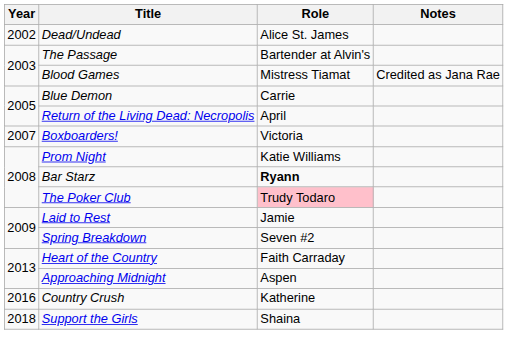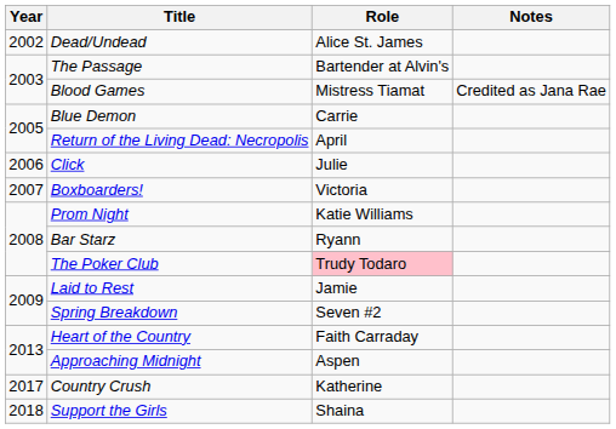 <table class="wikitable sortable">
 <tr>
 <th>Year</th>
 <th>Title</th>
 <th>Role</th>
 <th class="unsortable">Notes</th>
 </tr>
 <tr>
 <td>2002</td>
 <td><em>Dead/Undead</em></td>
 <td>Alice St. James</td>
 <td></td>
 </tr>
 <tr>
 <td rowspan="2">2003</td>
 <td><em>The Passage</em></td>
 <td>Bartender at Alvin's</td>
 <td></td>
 </tr>
 <tr>
 <td><em>Blood Games</em></td>
 <td>Mistress Tiamat</td>
 <td>Credited as Jana Rae</td>
 </tr>
 <tr>
 <td rowspan="2">2005</td>
 <td><em>Blue Demon</em></td>
 <td>Carrie</td>
 <td></td>
 </tr>
 <tr>
 <td><em><a href='#'>Return of the Living Dead: Necropolis</a></em></td>
 <td>April</td>
 <td></td>
 </tr>
 <tr>
+<td>2006</td>
+<td><em><a href='#'>Click</a></em></td>
+<td>Julie</td>
+<td></td>
+</tr>
+<tr>
 <td>2007</td>
 <td><em><a href='#'>Boxboarders!</a></em></td>
 <td>Victoria</td>
 <td></td>
 </tr>
 <tr>
 <td rowspan="3">2008</td>
 <td><em><a href='#'>Prom Night</a></em></td>
 <td>Katie Williams</td>
 <td></td>
 </tr>
 <tr>
 <td><em>Bar Starz</em></td>
-<td><strong>Ryann</strong></td>
+<td>Ryann</td>
 <td></td>
 </tr>
 <tr>
 <td><em><a href='#'>The Poker Club</a></em></td>
 <td style="background: pink;">Trudy Todaro</td>
 <td></td>
 </tr>
 <tr>
 <td rowspan="2">2009</td>
 <td><em><a href='#'>Laid to Rest</a></em></td>
 <td>Jamie</td>
 <td></td>
 </tr>
 <tr>
 <td><em><a href='#'>Spring Breakdown</a></em></td>
 <td>Seven #2</td>
 <td></td>
 </tr>
 <tr>
 <td rowspan="2">2013</td>
 <td><em><a href='#'>Heart of the Country</a></em></td>
 <td>Faith Carraday</td>
 <td></td>
 </tr>
 <tr>
 <td><em><a href='#'>Approaching Midnight</a></em></td>
 <td>Aspen</td>
 <td></td>
 </tr>
 <tr>
-<td>2016</td>
+<td>2017</td>
 <td><em>Country Crush</em></td>
 <td>Katherine</td>
 <td></td>
 </tr>
 <tr>
 <td>2018</td>
 <td><em><a href='#'>Support the Girls</a></em></td>
 <td>Shaina</td>
 <td></td>
 </tr>
 </table>
